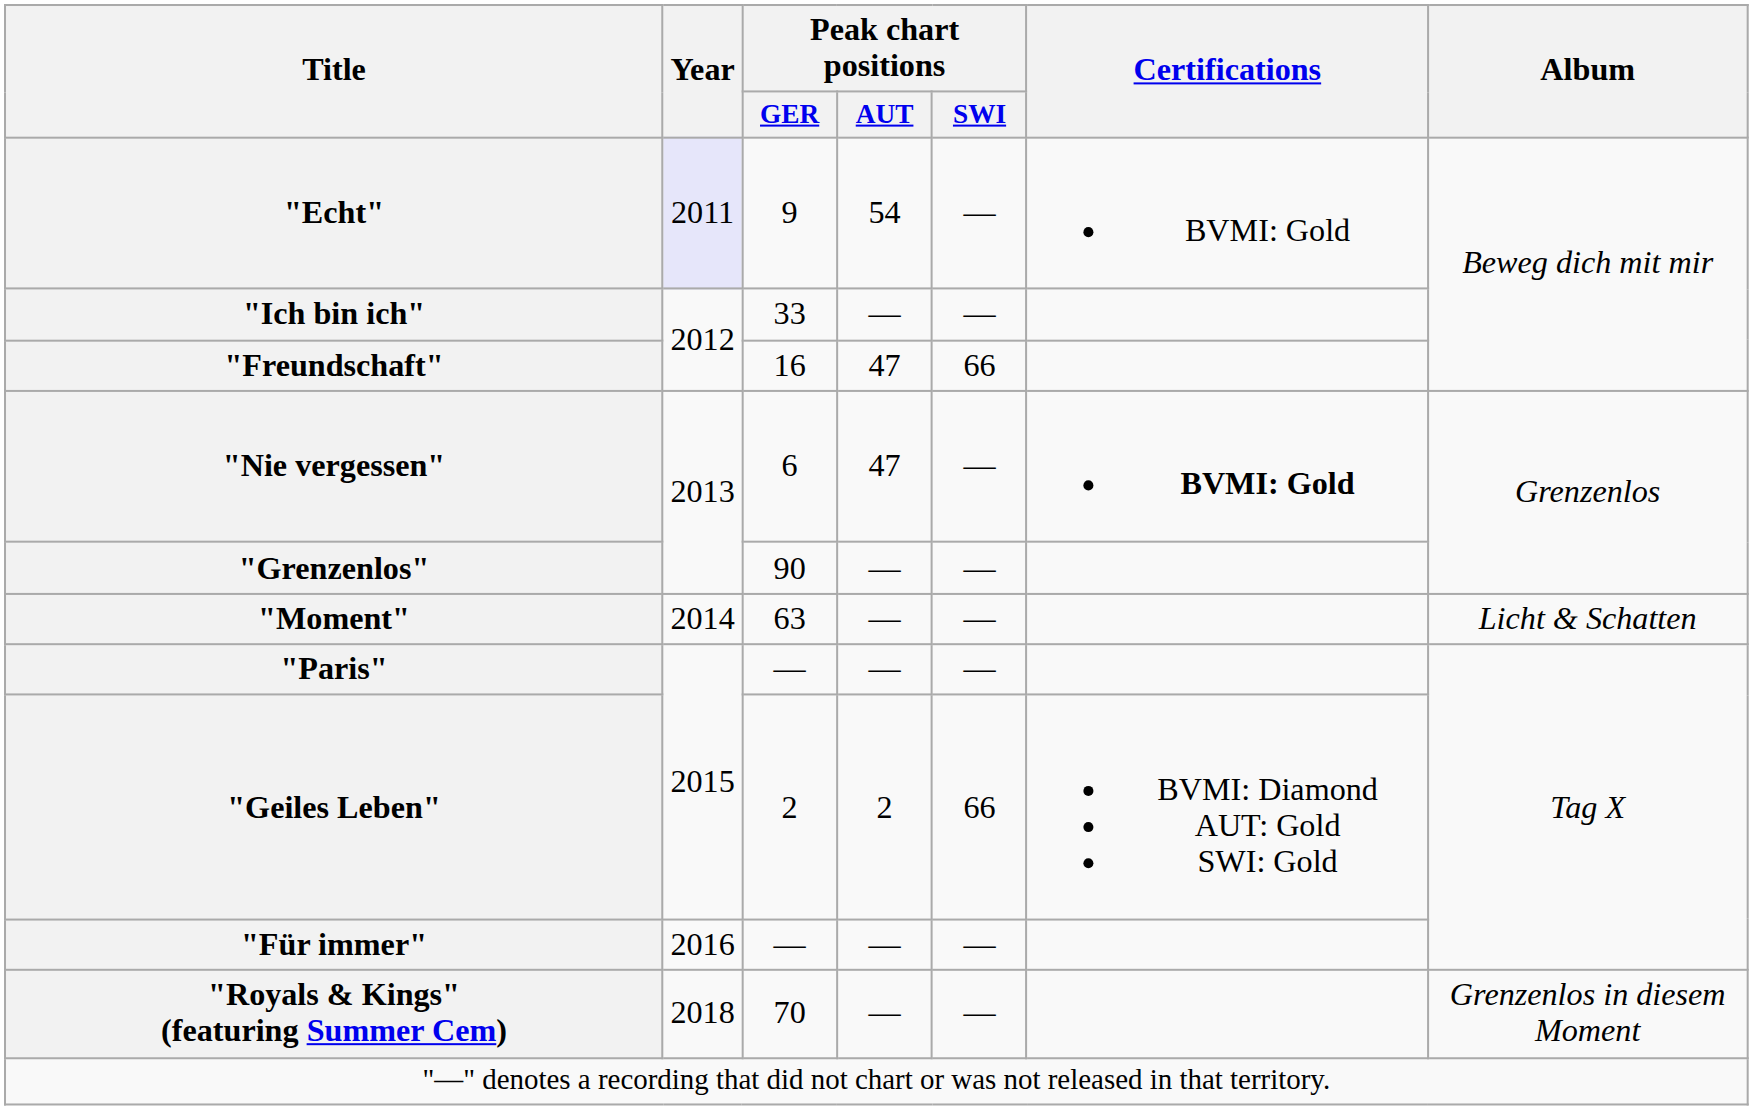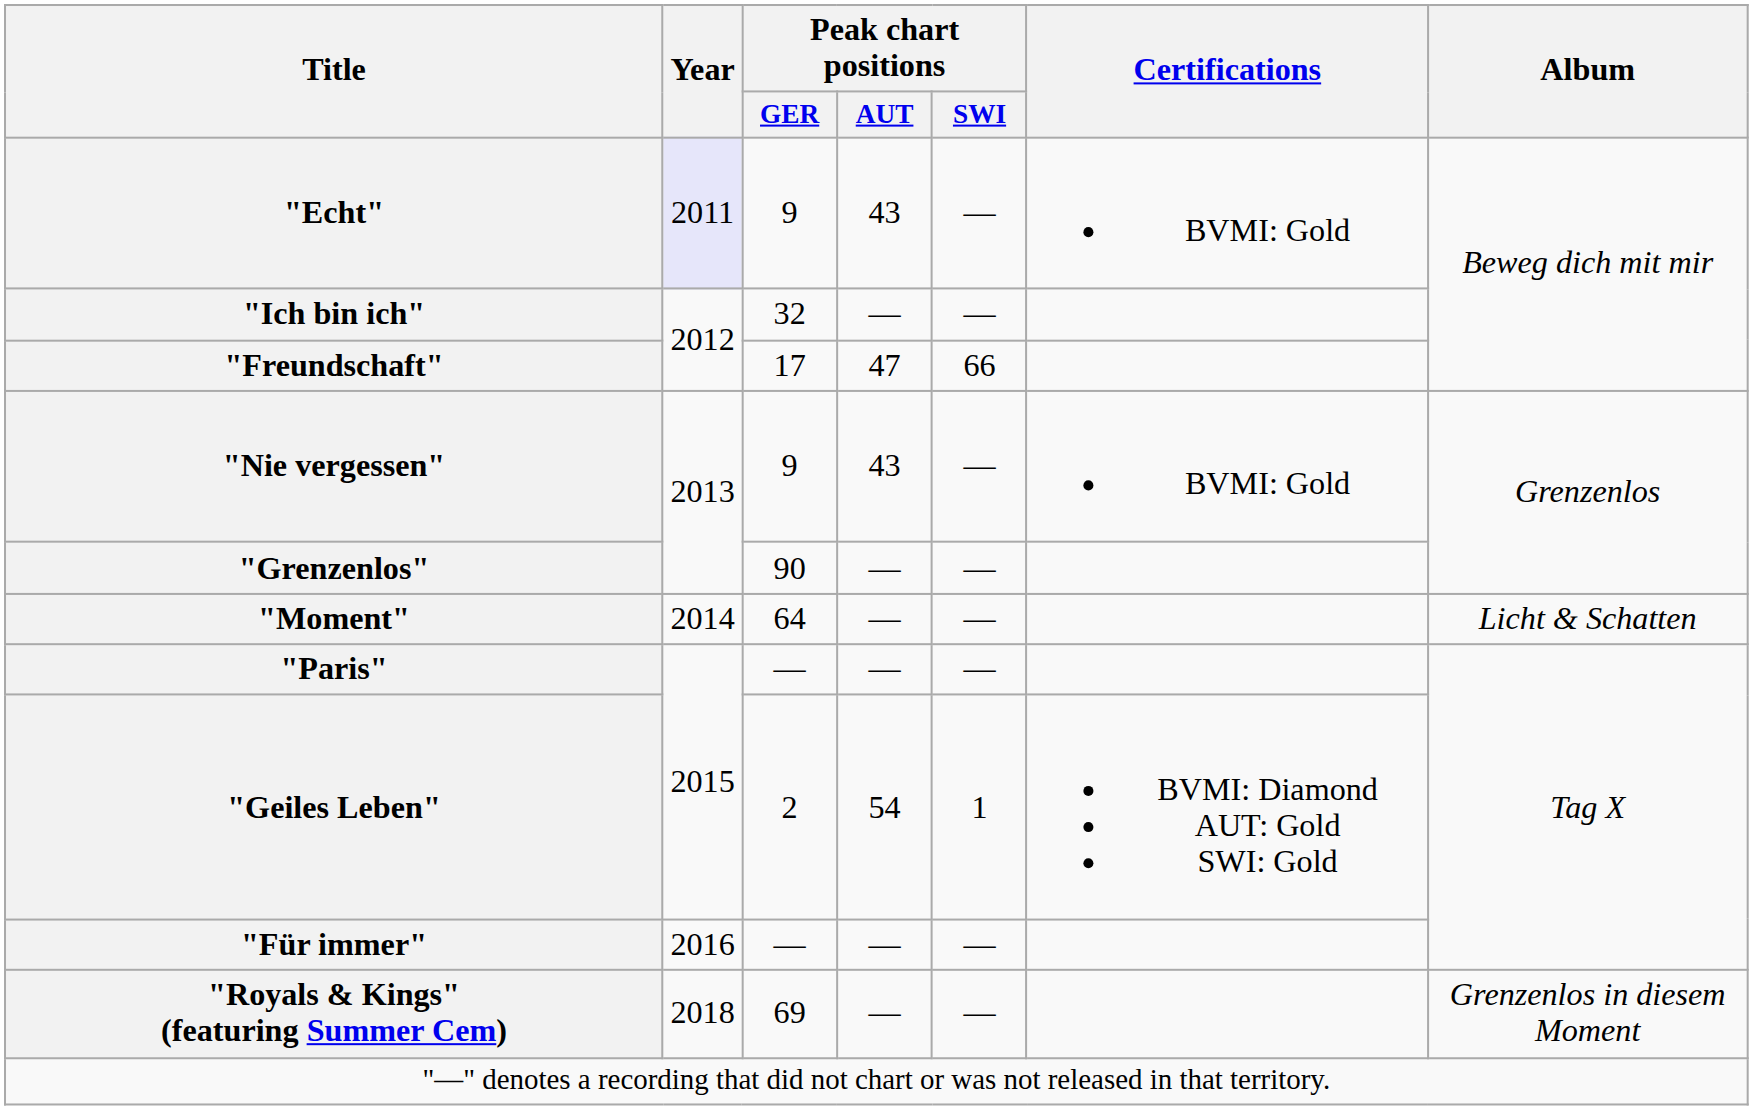 <table class="wikitable plainrowheaders" style="text-align:center;">
 <tr>
 <th scope="col" rowspan="2" style="width:20em;">Title</th>
 <th scope="col" rowspan="2">Year</th>
 <th scope="col" colspan="3">Peak chart positions</th>
 <th scope="col" rowspan="2" style="width:12em;"><a href='#'>Certifications</a></th>
 <th scope="col" rowspan="2">Album</th>
 </tr>
 <tr>
 <th scope="col" style="width:3em;font-size:85%"><a href='#'>GER</a><br></th>
 <th scope="col" style="width:3em;font-size:85%"><a href='#'>AUT</a><br></th>
 <th scope="col" style="width:3em;font-size:85%"><a href='#'>SWI</a><br></th>
 </tr>
 <tr>
 <th scope="row">"Echt"</th>
 <td style="background: lavender;">2011</td>
 <td>9</td>
-<td>54</td>
+<td>43</td>
 <td>—</td>
 <td><br><ul><li>BVMI: Gold</li></ul></td>
 <td rowspan="3"><em>Beweg dich mit mir</em></td>
 </tr>
 <tr>
 <th scope="row">"Ich bin ich"</th>
 <td rowspan="2">2012</td>
-<td>33</td>
+<td>32</td>
 <td>—</td>
 <td>—</td>
 <td></td>
 </tr>
 <tr>
 <th scope="row">"Freundschaft"</th>
-<td>16</td>
+<td>17</td>
 <td>47</td>
 <td>66</td>
 <td></td>
 </tr>
 <tr>
 <th scope="row">"Nie vergessen"</th>
 <td rowspan="2">2013</td>
-<td>6</td>
-<td>47</td>
+<td>9</td>
+<td>43</td>
 <td>—</td>
-<td><strong><br><ul><li>BVMI: Gold</li></ul></strong></td>
+<td><br><ul><li>BVMI: Gold</li></ul></td>
 <td rowspan="2"><em>Grenzenlos</em></td>
 </tr>
 <tr>
 <th scope="row">"Grenzenlos"</th>
 <td>90</td>
 <td>—</td>
 <td>—</td>
 <td></td>
 </tr>
 <tr>
 <th scope="row">"Moment"</th>
 <td>2014</td>
-<td>63</td>
+<td>64</td>
 <td>—</td>
 <td>—</td>
 <td></td>
 <td><em>Licht & Schatten</em></td>
 </tr>
 <tr>
 <th scope="row">"Paris"</th>
 <td rowspan="2">2015</td>
 <td>—</td>
 <td>—</td>
 <td>—</td>
 <td></td>
 <td rowspan="3"><em>Tag X</em></td>
 </tr>
 <tr>
 <th scope="row">"Geiles Leben"</th>
 <td>2</td>
-<td>2</td>
-<td>66</td>
+<td>54</td>
+<td>1</td>
 <td><br><ul><li>BVMI: Diamond</li><li>AUT: Gold</li><li>SWI: Gold</li></ul></td>
 </tr>
 <tr>
 <th scope="row">"Für immer"</th>
 <td>2016</td>
 <td>—</td>
 <td>—</td>
 <td>—</td>
 <td></td>
 </tr>
 <tr>
 <th scope="row">"Royals & Kings"<br><span>(featuring <a href='#'>Summer Cem</a>)</span></th>
 <td>2018</td>
-<td>70</td>
+<td>69</td>
 <td>—</td>
 <td>—</td>
 <td></td>
 <td><em>Grenzenlos in diesem Moment</em></td>
 </tr>
 <tr>
 <td colspan="8" style="font-size:90%">"—" denotes a recording that did not chart or was not released in that territory.</td>
 </tr>
 </table>
